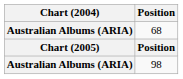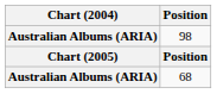 <table class="wikitable plainrowheaders" style="text-align:center">
 <tr>
 <th scope="col">Chart (2004)</th>
 <th scope="col">Position</th>
 </tr>
 <tr>
 <th scope="row">Australian Albums (ARIA)</th>
-<td>68</td>
+<td>98</td>
 </tr>
 <tr>
 <th scope="col">Chart (2005)</th>
 <th scope="col">Position</th>
 </tr>
 <tr>
 <th scope="row">Australian Albums (ARIA)</th>
-<td>98</td>
+<td>68</td>
 </tr>
 </table>
